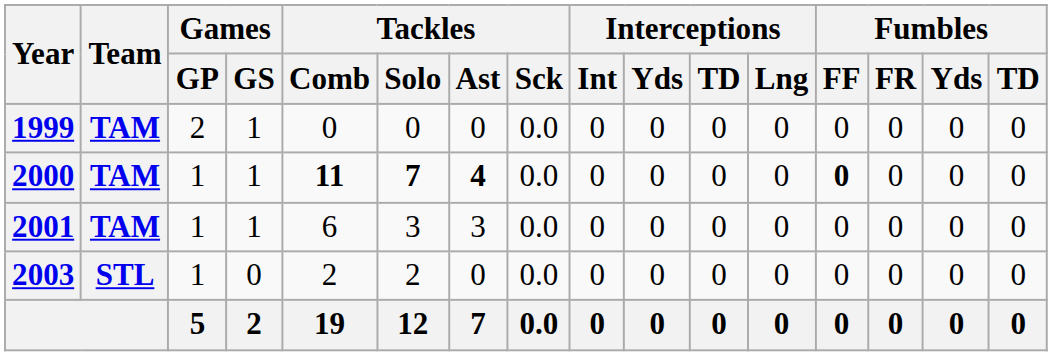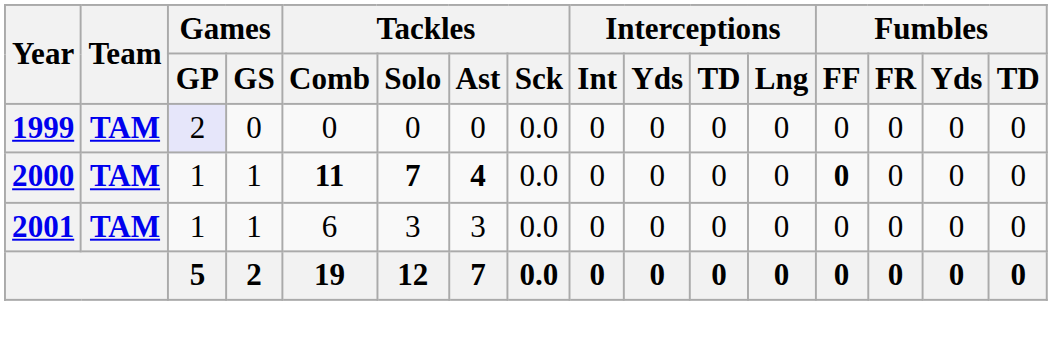 <table class="wikitable" style="text-align:center">
 <tr>
 <th rowspan="2">Year</th>
 <th rowspan="2">Team</th>
 <th colspan="2">Games</th>
 <th colspan="4">Tackles</th>
 <th colspan="4">Interceptions</th>
 <th colspan="4">Fumbles</th>
 </tr>
 <tr>
 <th>GP</th>
 <th>GS</th>
 <th>Comb</th>
 <th>Solo</th>
 <th>Ast</th>
 <th>Sck</th>
 <th>Int</th>
 <th>Yds</th>
 <th>TD</th>
 <th>Lng</th>
 <th>FF</th>
 <th>FR</th>
 <th>Yds</th>
 <th>TD</th>
 </tr>
 <tr>
 <th><a href='#'>1999</a></th>
 <th><a href='#'>TAM</a></th>
-<td>2</td>
-<td>1</td>
+<td style="background: lavender;">2</td>
+<td>0</td>
 <td>0</td>
 <td>0</td>
 <td>0</td>
 <td>0.0</td>
 <td>0</td>
 <td>0</td>
 <td>0</td>
 <td>0</td>
 <td>0</td>
 <td>0</td>
 <td>0</td>
 <td>0</td>
 </tr>
 <tr>
 <th><a href='#'>2000</a></th>
 <th><a href='#'>TAM</a></th>
 <td>1</td>
 <td>1</td>
 <td><strong>11</strong></td>
 <td><strong>7</strong></td>
 <td><strong>4</strong></td>
 <td>0.0</td>
 <td>0</td>
 <td>0</td>
 <td>0</td>
 <td>0</td>
 <td><strong>0</strong></td>
 <td>0</td>
 <td>0</td>
 <td>0</td>
 </tr>
 <tr>
 <th><a href='#'>2001</a></th>
 <th><a href='#'>TAM</a></th>
 <td>1</td>
 <td>1</td>
 <td>6</td>
 <td>3</td>
 <td>3</td>
 <td>0.0</td>
 <td>0</td>
 <td>0</td>
 <td>0</td>
 <td>0</td>
 <td>0</td>
 <td>0</td>
 <td>0</td>
 <td>0</td>
 </tr>
 <tr>
-<th><a href='#'>2003</a></th>
-<th><a href='#'>STL</a></th>
-<td>1</td>
-<td>0</td>
-<td>2</td>
-<td>2</td>
-<td>0</td>
-<td>0.0</td>
-<td>0</td>
-<td>0</td>
-<td>0</td>
-<td>0</td>
-<td>0</td>
-<td>0</td>
-<td>0</td>
-<td>0</td>
-</tr>
-<tr>
 <th colspan="2"></th>
 <th>5</th>
 <th>2</th>
 <th>19</th>
 <th>12</th>
 <th>7</th>
 <th>0.0</th>
 <th>0</th>
 <th>0</th>
 <th>0</th>
 <th>0</th>
 <th>0</th>
 <th>0</th>
 <th>0</th>
 <th>0</th>
 </tr>
 </table>
